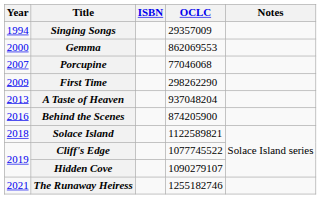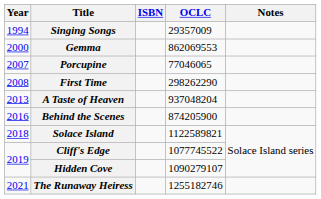 <table class="wikitable sortable plainrowheaders">
 <tr>
 <th scope="col">Year</th>
 <th scope="col">Title</th>
 <th scope="col"><a href='#'>ISBN</a></th>
 <th scope="col"><a href='#'>OCLC</a></th>
 <th scope="col">Notes</th>
 </tr>
 <tr>
 <td><a href='#'>1994</a></td>
 <th scope="row"><em>Singing Songs</em></th>
 <td></td>
 <td>29357009</td>
 <td></td>
 </tr>
 <tr>
 <td><a href='#'>2000</a></td>
 <th scope="row"><em>Gemma</em></th>
 <td></td>
 <td>862069553</td>
 <td></td>
 </tr>
 <tr>
 <td><a href='#'>2007</a></td>
 <th scope="row"><em>Porcupine</em></th>
 <td></td>
-<td>77046068</td>
+<td>77046065</td>
 <td></td>
 </tr>
 <tr>
-<td><a href='#'>2009</a></td>
+<td><a href='#'>2008</a></td>
 <th scope="row"><em>First Time</em></th>
 <td></td>
 <td>298262290</td>
 <td></td>
 </tr>
 <tr>
 <td><a href='#'>2013</a></td>
 <th scope="row"><em>A Taste of Heaven</em></th>
 <td></td>
 <td>937048204</td>
 <td></td>
 </tr>
 <tr>
 <td><a href='#'>2016</a></td>
 <th scope="row"><em>Behind the Scenes</em></th>
 <td></td>
 <td>874205900</td>
 <td></td>
 </tr>
 <tr>
 <td><a href='#'>2018</a></td>
 <th scope="row"><em>Solace Island</em></th>
 <td></td>
 <td>1122589821</td>
 <td rowspan="3">Solace Island series</td>
 </tr>
 <tr>
 <td rowspan="2"><a href='#'>2019</a></td>
 <th scope="row"><em>Cliff's Edge</em></th>
 <td></td>
 <td>1077745522</td>
 </tr>
 <tr>
 <th scope="row"><em>Hidden Cove</em></th>
 <td></td>
 <td>1090279107</td>
 </tr>
 <tr>
 <td><a href='#'>2021</a></td>
 <th scope="row"><em>The Runaway Heiress</em></th>
 <td></td>
 <td>1255182746</td>
 <td></td>
 </tr>
 </table>
